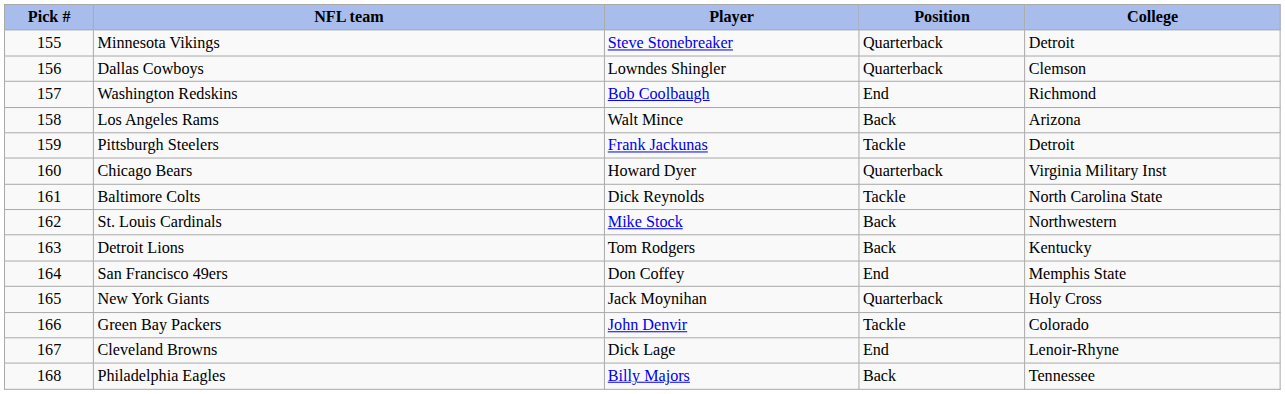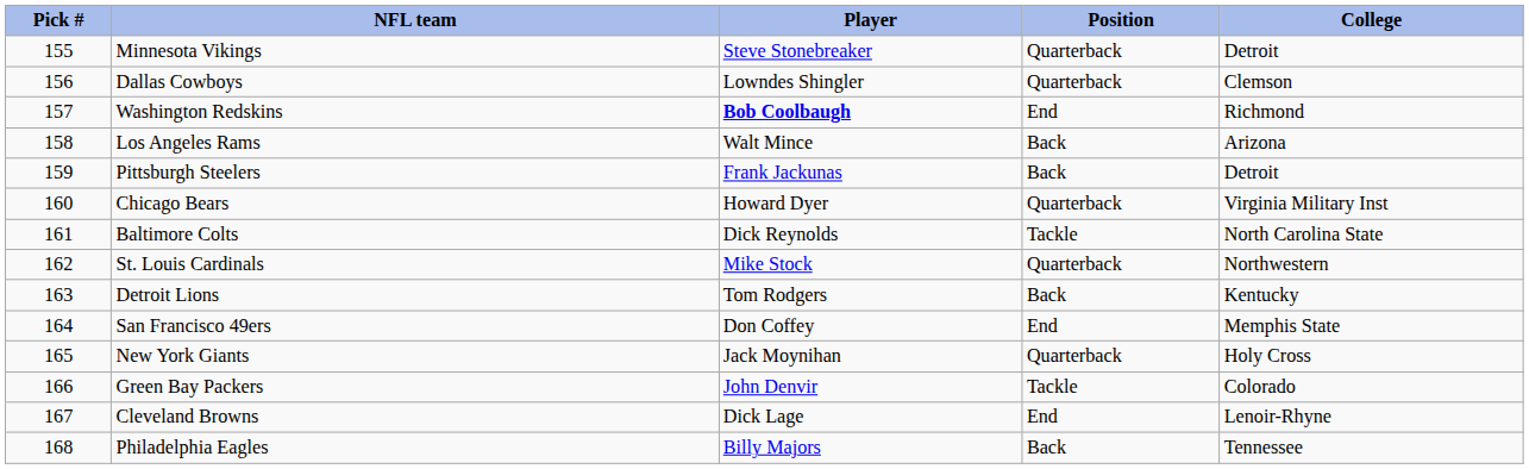 <table class="wikitable sortable sortable" style="width: 100%">
 <tr>
 <th style="background:#A8BDEC;" width=7%>Pick #</th>
 <th width=40% style="background:#A8BDEC;">NFL team</th>
 <th width=20% style="background:#A8BDEC;">Player</th>
 <th width=13% style="background:#A8BDEC;">Position</th>
 <th style="background:#A8BDEC;">College</th>
 </tr>
 <tr>
 <td align=center>155</td>
 <td>Minnesota Vikings</td>
 <td><a href='#'>Steve Stonebreaker</a></td>
 <td>Quarterback</td>
 <td>Detroit</td>
 </tr>
 <tr>
 <td align=center>156</td>
 <td>Dallas Cowboys</td>
 <td>Lowndes Shingler</td>
 <td>Quarterback</td>
 <td>Clemson</td>
 </tr>
 <tr>
 <td align=center>157</td>
 <td>Washington Redskins</td>
-<td><a href='#'>Bob Coolbaugh</a></td>
+<td><strong><a href='#'>Bob Coolbaugh</a></strong></td>
 <td>End</td>
 <td>Richmond</td>
 </tr>
 <tr>
 <td align=center>158</td>
 <td>Los Angeles Rams</td>
 <td>Walt Mince</td>
 <td>Back</td>
 <td>Arizona</td>
 </tr>
 <tr>
 <td align=center>159</td>
 <td>Pittsburgh Steelers</td>
 <td><a href='#'>Frank Jackunas</a></td>
-<td>Tackle</td>
+<td>Back</td>
 <td>Detroit</td>
 </tr>
 <tr>
 <td align=center>160</td>
 <td>Chicago Bears</td>
 <td>Howard Dyer</td>
 <td>Quarterback</td>
 <td>Virginia Military Inst</td>
 </tr>
 <tr>
 <td align=center>161</td>
 <td>Baltimore Colts</td>
 <td>Dick Reynolds</td>
 <td>Tackle</td>
 <td>North Carolina State</td>
 </tr>
 <tr>
 <td align=center>162</td>
 <td>St. Louis Cardinals</td>
 <td><a href='#'>Mike Stock</a></td>
-<td>Back</td>
+<td>Quarterback</td>
 <td>Northwestern</td>
 </tr>
 <tr>
 <td align=center>163</td>
 <td>Detroit Lions</td>
 <td>Tom Rodgers</td>
 <td>Back</td>
 <td>Kentucky</td>
 </tr>
 <tr>
 <td align=center>164</td>
 <td>San Francisco 49ers</td>
 <td>Don Coffey</td>
 <td>End</td>
 <td>Memphis State</td>
 </tr>
 <tr>
 <td align=center>165</td>
 <td>New York Giants</td>
 <td>Jack Moynihan</td>
 <td>Quarterback</td>
 <td>Holy Cross</td>
 </tr>
 <tr>
 <td align=center>166</td>
 <td>Green Bay Packers</td>
 <td><a href='#'>John Denvir</a></td>
 <td>Tackle</td>
 <td>Colorado</td>
 </tr>
 <tr>
 <td align=center>167</td>
 <td>Cleveland Browns</td>
 <td>Dick Lage</td>
 <td>End</td>
 <td>Lenoir-Rhyne</td>
 </tr>
 <tr>
 <td align=center>168</td>
 <td>Philadelphia Eagles</td>
 <td><a href='#'>Billy Majors</a></td>
 <td>Back</td>
 <td>Tennessee</td>
 </tr>
 </table>
